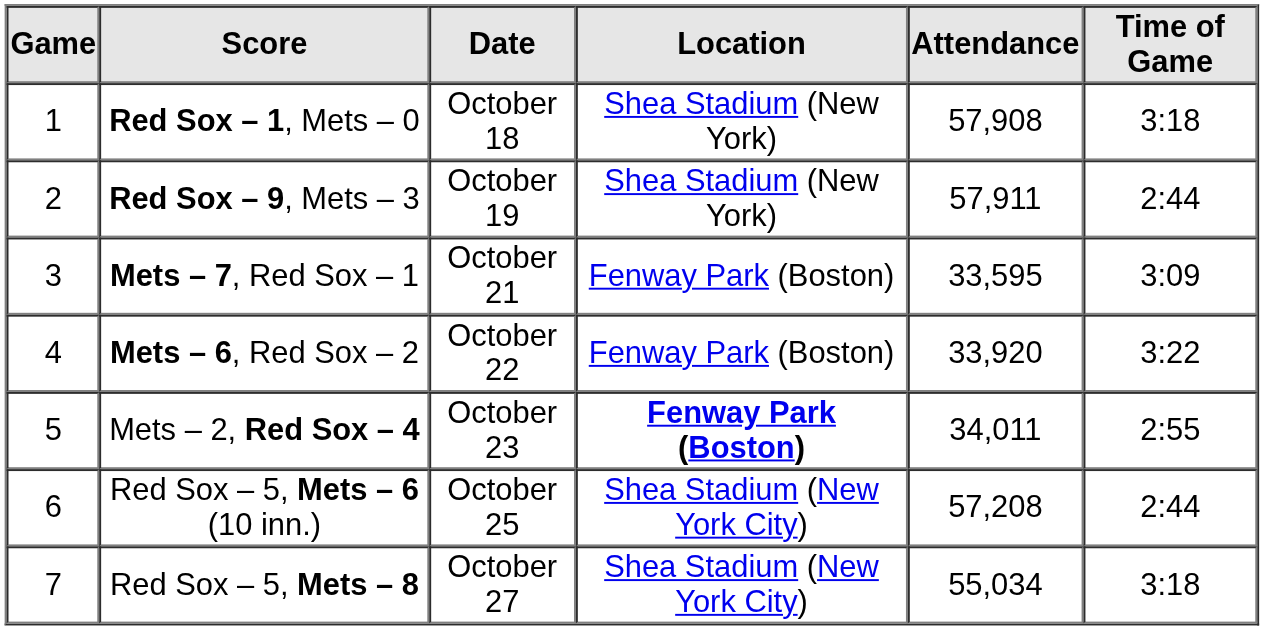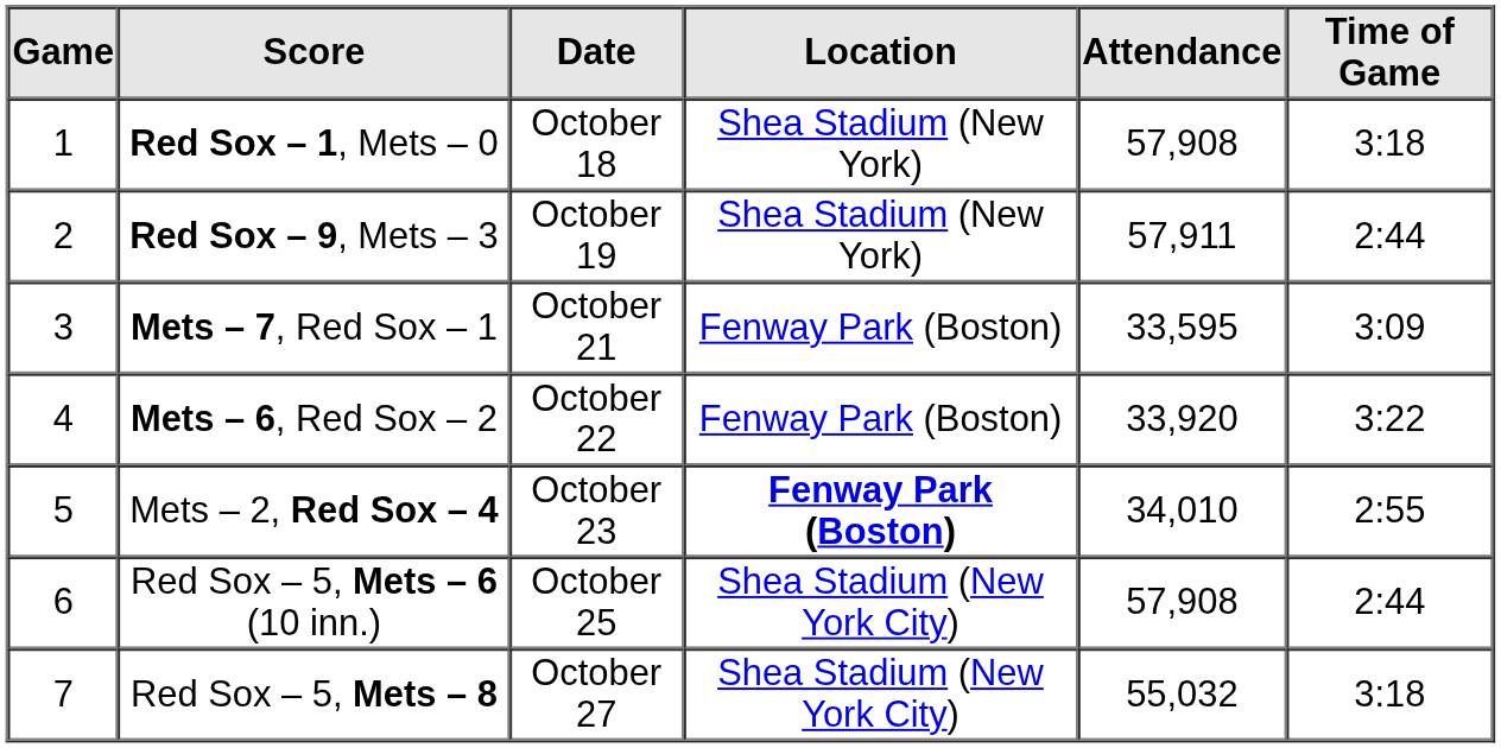 <table border="1" cellspacing="0"  style="width:650px; margin-left:3em;">
 <tr style="text-align:center; background:#e6e6e6;">
 <th width=>Game</th>
 <th width=>Score</th>
 <th width=>Date</th>
 <th width=>Location</th>
 <th width=>Attendance</th>
 <th width=>Time of Game</th>
 </tr>
 <tr style="text-align:center;">
 <td>1</td>
 <td><strong>Red Sox – 1</strong>, Mets – 0</td>
 <td>October 18</td>
 <td><a href='#'>Shea Stadium</a> (New York)</td>
 <td>57,908</td>
 <td>3:18</td>
 </tr>
 <tr style="text-align:center;">
 <td>2</td>
 <td><strong>Red Sox – 9</strong>, Mets – 3</td>
 <td>October 19</td>
 <td><a href='#'>Shea Stadium</a> (New York)</td>
 <td>57,911</td>
 <td>2:44</td>
 </tr>
 <tr style="text-align:center;">
 <td>3</td>
 <td><strong>Mets – 7</strong>, Red Sox – 1</td>
 <td>October 21</td>
 <td><a href='#'>Fenway Park</a> (Boston)</td>
 <td>33,595</td>
 <td>3:09</td>
 </tr>
 <tr style="text-align:center;">
 <td>4</td>
 <td><strong>Mets – 6</strong>, Red Sox – 2</td>
 <td>October 22</td>
 <td><a href='#'>Fenway Park</a> (Boston)</td>
 <td>33,920</td>
 <td>3:22</td>
 </tr>
 <tr style="text-align:center;">
 <td>5</td>
 <td>Mets – 2, <strong>Red Sox – 4</strong></td>
 <td>October 23</td>
 <td><strong><a href='#'>Fenway Park</a> (<a href='#'>Boston</a>)</strong></td>
-<td>34,011</td>
+<td>34,010</td>
 <td>2:55</td>
 </tr>
 <tr style="text-align:center;">
 <td>6</td>
 <td>Red Sox – 5, <strong>Mets – 6</strong> (10 inn.)</td>
 <td>October 25</td>
 <td><a href='#'>Shea Stadium</a> (<a href='#'>New York City</a>)</td>
-<td>57,208</td>
+<td>57,908</td>
 <td>2:44</td>
 </tr>
 <tr style="text-align:center;">
 <td>7</td>
 <td>Red Sox – 5, <strong>Mets – 8</strong></td>
 <td>October 27</td>
 <td><a href='#'>Shea Stadium</a> (<a href='#'>New York City</a>)</td>
-<td>55,034</td>
+<td>55,032</td>
 <td>3:18</td>
 </tr>
 </table>
